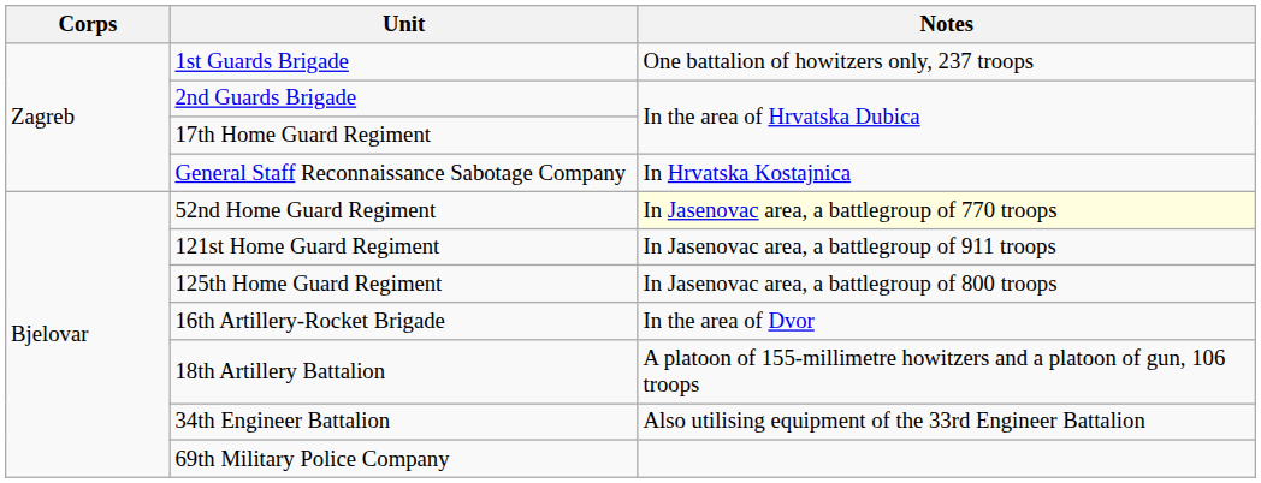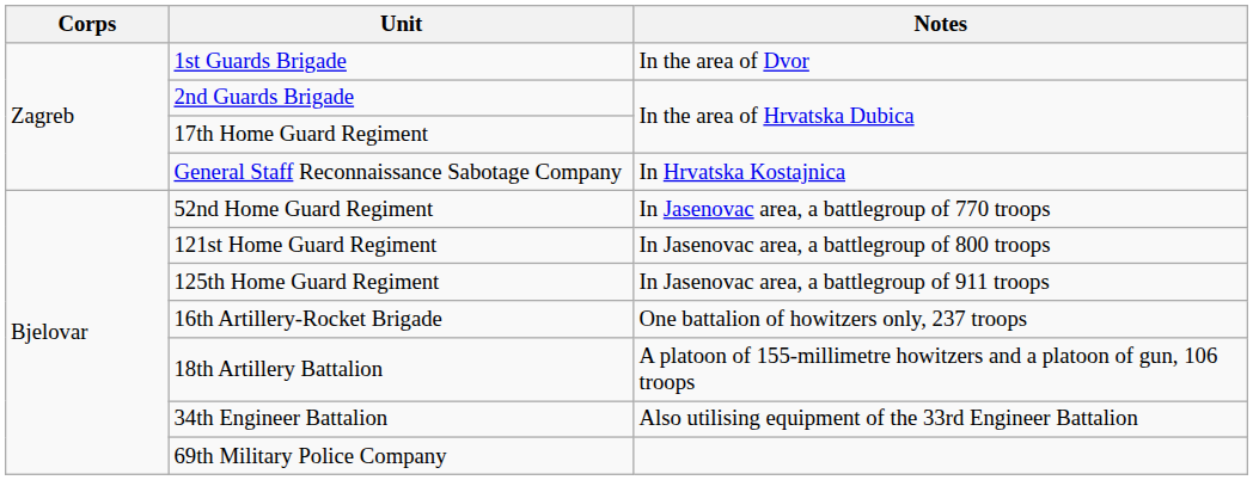 <table class="plainrowheaders wikitable collapsible collapsed" style="cellspacing=2px; text-align:left; font-size:90%;" width=800px>
 <tr style="font-size:100%; text-align:right;">
 <th style="width:100px;" scope="col">Corps</th>
 <th style="width:300px;" scope="col">Unit</th>
 <th style="width:400px;" scope="col">Notes</th>
 </tr>
 <tr>
 <td rowspan=4>Zagreb</td>
 <td><a href='#'>1st Guards Brigade</a></td>
-<td>One battalion of  howitzers only, 237 troops</td>
+<td>In the area of <a href='#'>Dvor</a></td>
 </tr>
 <tr>
 <td><a href='#'>2nd Guards Brigade</a></td>
 <td rowspan=2>In the area of <a href='#'>Hrvatska Dubica</a></td>
 </tr>
 <tr>
 <td>17th Home Guard Regiment</td>
 </tr>
 <tr>
 <td><a href='#'>General Staff</a> Reconnaissance Sabotage Company</td>
 <td>In <a href='#'>Hrvatska Kostajnica</a></td>
 </tr>
 <tr>
 <td rowspan=7>Bjelovar</td>
 <td>52nd Home Guard Regiment</td>
-<td style="background: lightyellow;">In <a href='#'>Jasenovac</a> area, a battlegroup of 770 troops</td>
+<td>In <a href='#'>Jasenovac</a> area, a battlegroup of 770 troops</td>
 </tr>
 <tr>
 <td>121st Home Guard Regiment</td>
+<td>In Jasenovac area, a battlegroup of 800 troops</td>
+</tr>
+<tr>
+<td>125th Home Guard Regiment</td>
 <td>In Jasenovac area, a battlegroup of 911 troops</td>
 </tr>
 <tr>
-<td>125th Home Guard Regiment</td>
-<td>In Jasenovac area, a battlegroup of 800 troops</td>
-</tr>
-<tr>
 <td>16th Artillery-Rocket Brigade</td>
-<td>In the area of <a href='#'>Dvor</a></td>
+<td>One battalion of  howitzers only, 237 troops</td>
 </tr>
 <tr>
 <td>18th Artillery Battalion</td>
 <td>A platoon of 155-millimetre howitzers and a platoon of  gun, 106 troops</td>
 </tr>
 <tr>
 <td>34th Engineer Battalion</td>
 <td>Also utilising equipment of the 33rd Engineer Battalion</td>
 </tr>
 <tr>
 <td>69th Military Police Company</td>
 <td></td>
 </tr>
 </table>
